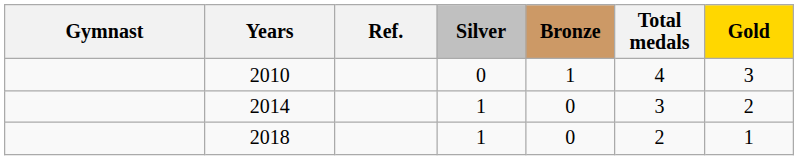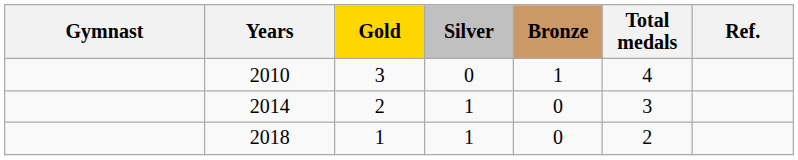 <table class="wikitable sortable" width=50% style="text-align:center;">
 <tr>
 <th>Gymnast</th>
 <th>Years</th>
-<th class="unsortable">Ref.</th>
+<th style="background-color:gold; width:4.0em; font-weight:bold;">Gold</th>
 <th style="background-color:silver; width:4.0em; font-weight:bold;">Silver</th>
 <th style="background-color:#cc9966; width:4.0em; font-weight:bold;">Bronze</th>
 <th style="width:4.0em;">Total medals</th>
-<th style="background-color:gold; width:4.0em; font-weight:bold;">Gold</th>
+<th class="unsortable">Ref.</th>
 </tr>
 <tr>
 <td></td>
 <td>2010</td>
-<td></td>
+<td>3</td>
 <td>0</td>
 <td>1</td>
 <td>4</td>
-<td>3</td>
+<td></td>
 </tr>
 <tr>
 <td></td>
 <td>2014</td>
-<td></td>
+<td>2</td>
 <td>1</td>
 <td>0</td>
 <td>3</td>
-<td>2</td>
+<td></td>
 </tr>
 <tr>
 <td></td>
 <td>2018</td>
-<td></td>
+<td>1</td>
 <td>1</td>
 <td>0</td>
 <td>2</td>
-<td>1</td>
+<td></td>
 </tr>
 </table>
